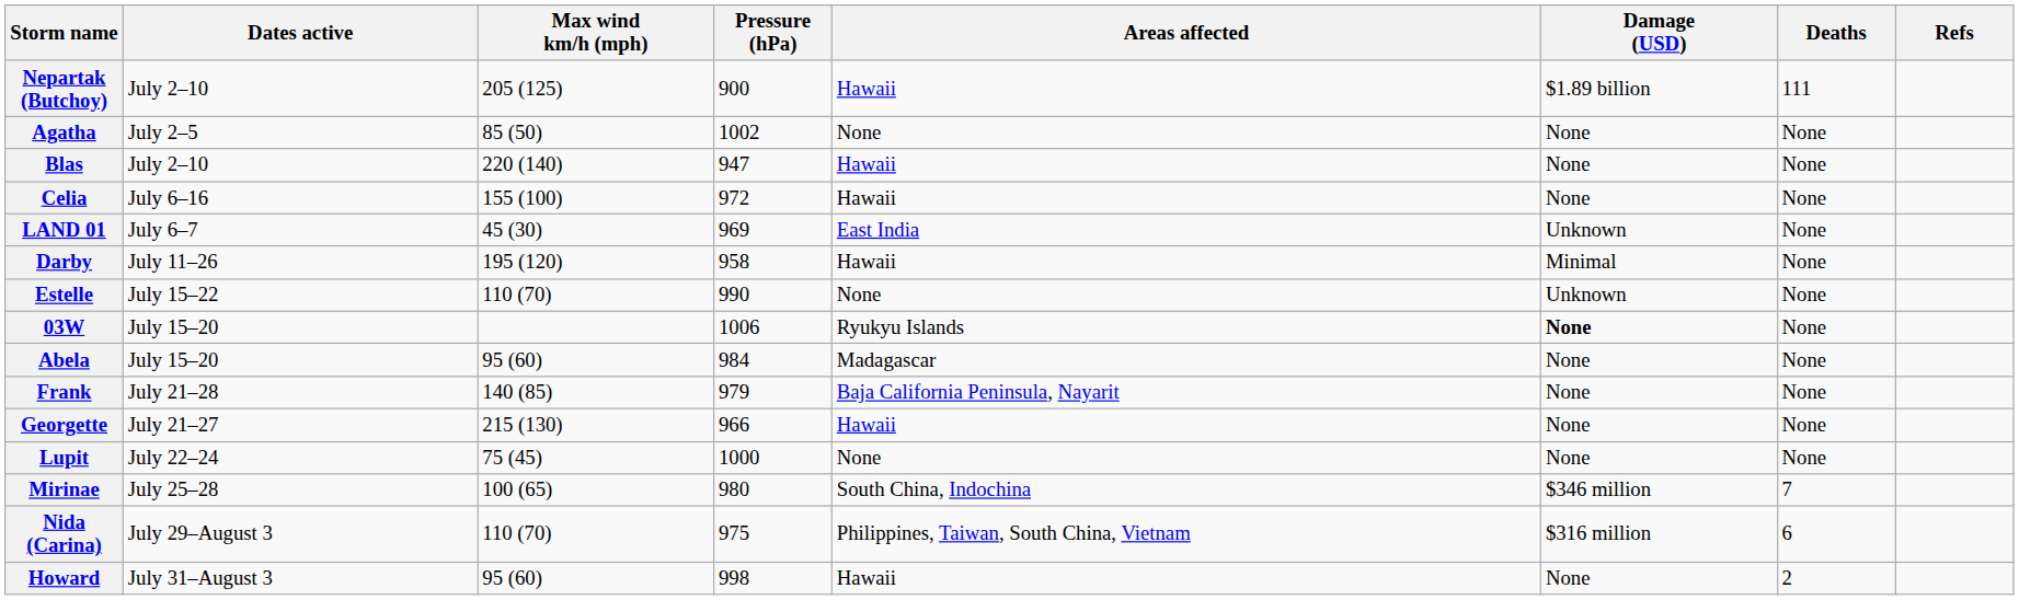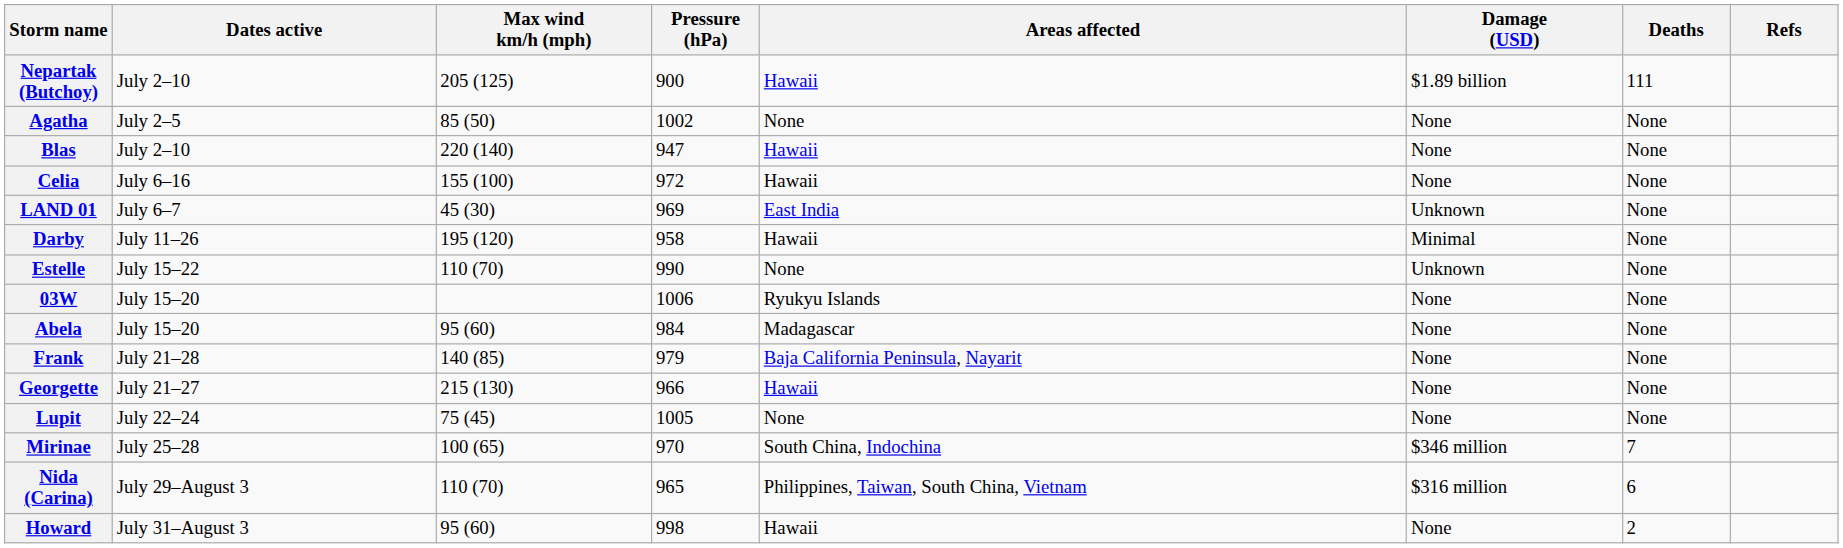 <table class="wikitable sortable">
 <tr>
 <th width="5%">Storm name</th>
 <th width="15%">Dates active</th>
 <th width="10%">Max wind<br>km/h (mph)</th>
 <th width="5%">Pressure<br>(hPa)</th>
 <th width="30%">Areas affected</th>
 <th width="10%">Damage<br>(<a href='#'>USD</a>)</th>
 <th width="5%">Deaths</th>
 <th width="5%">Refs</th>
 </tr>
 <tr>
 <th><a href='#'>Nepartak (Butchoy)</a></th>
 <td>July 2–10</td>
 <td>205 (125)</td>
 <td>900</td>
 <td><a href='#'>Hawaii</a></td>
 <td>$1.89 billion</td>
 <td>111</td>
 <td></td>
 </tr>
 <tr>
 <th><a href='#'>Agatha</a></th>
 <td>July 2–5</td>
 <td>85 (50)</td>
 <td>1002</td>
 <td>None</td>
 <td>None</td>
 <td>None</td>
 <td></td>
 </tr>
 <tr>
 <th><a href='#'>Blas</a></th>
 <td>July 2–10</td>
 <td>220 (140)</td>
 <td>947</td>
 <td><a href='#'>Hawaii</a></td>
 <td>None</td>
 <td>None</td>
 <td></td>
 </tr>
 <tr>
 <th><a href='#'>Celia</a></th>
 <td>July 6–16</td>
 <td>155 (100)</td>
 <td>972</td>
 <td>Hawaii</td>
 <td>None</td>
 <td>None</td>
 <td></td>
 </tr>
 <tr>
 <th><a href='#'>LAND 01</a></th>
 <td>July 6–7</td>
 <td>45 (30)</td>
 <td>969</td>
 <td><a href='#'>East India</a></td>
 <td>Unknown</td>
 <td>None</td>
 <td></td>
 </tr>
 <tr>
 <th><a href='#'>Darby</a></th>
 <td>July 11–26</td>
 <td>195 (120)</td>
 <td>958</td>
 <td>Hawaii</td>
 <td>Minimal</td>
 <td>None</td>
 <td></td>
 </tr>
 <tr>
 <th><a href='#'>Estelle</a></th>
 <td>July 15–22</td>
 <td>110 (70)</td>
 <td>990</td>
 <td>None</td>
 <td>Unknown</td>
 <td>None</td>
 <td></td>
 </tr>
 <tr>
 <th><a href='#'>03W</a></th>
 <td>July 15–20</td>
 <td></td>
 <td>1006</td>
 <td>Ryukyu Islands</td>
-<td><strong>None</strong></td>
+<td>None</td>
 <td>None</td>
 <td></td>
 </tr>
 <tr>
 <th><a href='#'>Abela</a></th>
 <td>July 15–20</td>
 <td>95 (60)</td>
 <td>984</td>
 <td>Madagascar</td>
 <td>None</td>
 <td>None</td>
 <td></td>
 </tr>
 <tr>
 <th><a href='#'>Frank</a></th>
 <td>July 21–28</td>
 <td>140 (85)</td>
 <td>979</td>
 <td><a href='#'>Baja California Peninsula</a>, <a href='#'>Nayarit</a></td>
 <td>None</td>
 <td>None</td>
 <td></td>
 </tr>
 <tr>
 <th><a href='#'>Georgette</a></th>
 <td>July 21–27</td>
 <td>215 (130)</td>
 <td>966</td>
 <td><a href='#'>Hawaii</a></td>
 <td>None</td>
 <td>None</td>
 <td></td>
 </tr>
 <tr>
 <th><a href='#'>Lupit</a></th>
 <td>July 22–24</td>
 <td>75 (45)</td>
-<td>1000</td>
+<td>1005</td>
 <td>None</td>
 <td>None</td>
 <td>None</td>
 <td></td>
 </tr>
 <tr>
 <th><a href='#'>Mirinae</a></th>
 <td>July 25–28</td>
 <td>100 (65)</td>
-<td>980</td>
+<td>970</td>
 <td>South China, <a href='#'>Indochina</a></td>
 <td>$346 million</td>
 <td>7</td>
 <td></td>
 </tr>
 <tr>
 <th><a href='#'>Nida (Carina)</a></th>
 <td>July 29–August 3</td>
 <td>110 (70)</td>
-<td>975</td>
+<td>965</td>
 <td>Philippines, <a href='#'>Taiwan</a>, South China, <a href='#'>Vietnam</a></td>
 <td>$316 million</td>
 <td>6</td>
 <td></td>
 </tr>
 <tr>
 <th><a href='#'>Howard</a></th>
 <td>July 31–August 3</td>
 <td>95 (60)</td>
 <td>998</td>
 <td>Hawaii</td>
 <td>None</td>
 <td>2</td>
 <td></td>
 </tr>
 </table>
